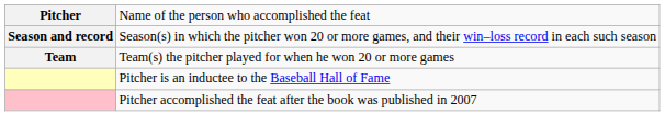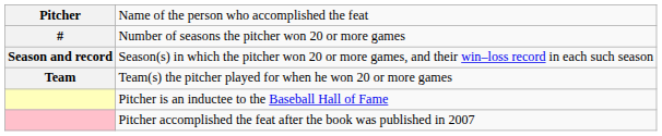 <table class="wikitable">
 <tr>
 <th scope="row"><strong>Pitcher</strong></th>
 <td>Name of the person who accomplished the feat</td>
+</tr>
+<tr>
+<th scope="row"><strong>#</strong></th>
+<td>Number of seasons the pitcher won 20 or more games</td>
 </tr>
 <tr>
 <th scope="row">Season and record</th>
 <td>Season(s) in which the pitcher won 20 or more games, and their <a href='#'>win–loss record</a> in each such season</td>
 </tr>
 <tr>
 <th scope="row">Team</th>
 <td>Team(s) the pitcher played for when he won 20 or more games</td>
 </tr>
 <tr>
 <th scope="row" style="background:#ffb;"></th>
 <td>Pitcher is an inductee to the <a href='#'>Baseball Hall of Fame</a></td>
 </tr>
 <tr>
 <th scope="row" style="background:pink"></th>
 <td>Pitcher accomplished the feat after the book was published in 2007</td>
 </tr>
 </table>
